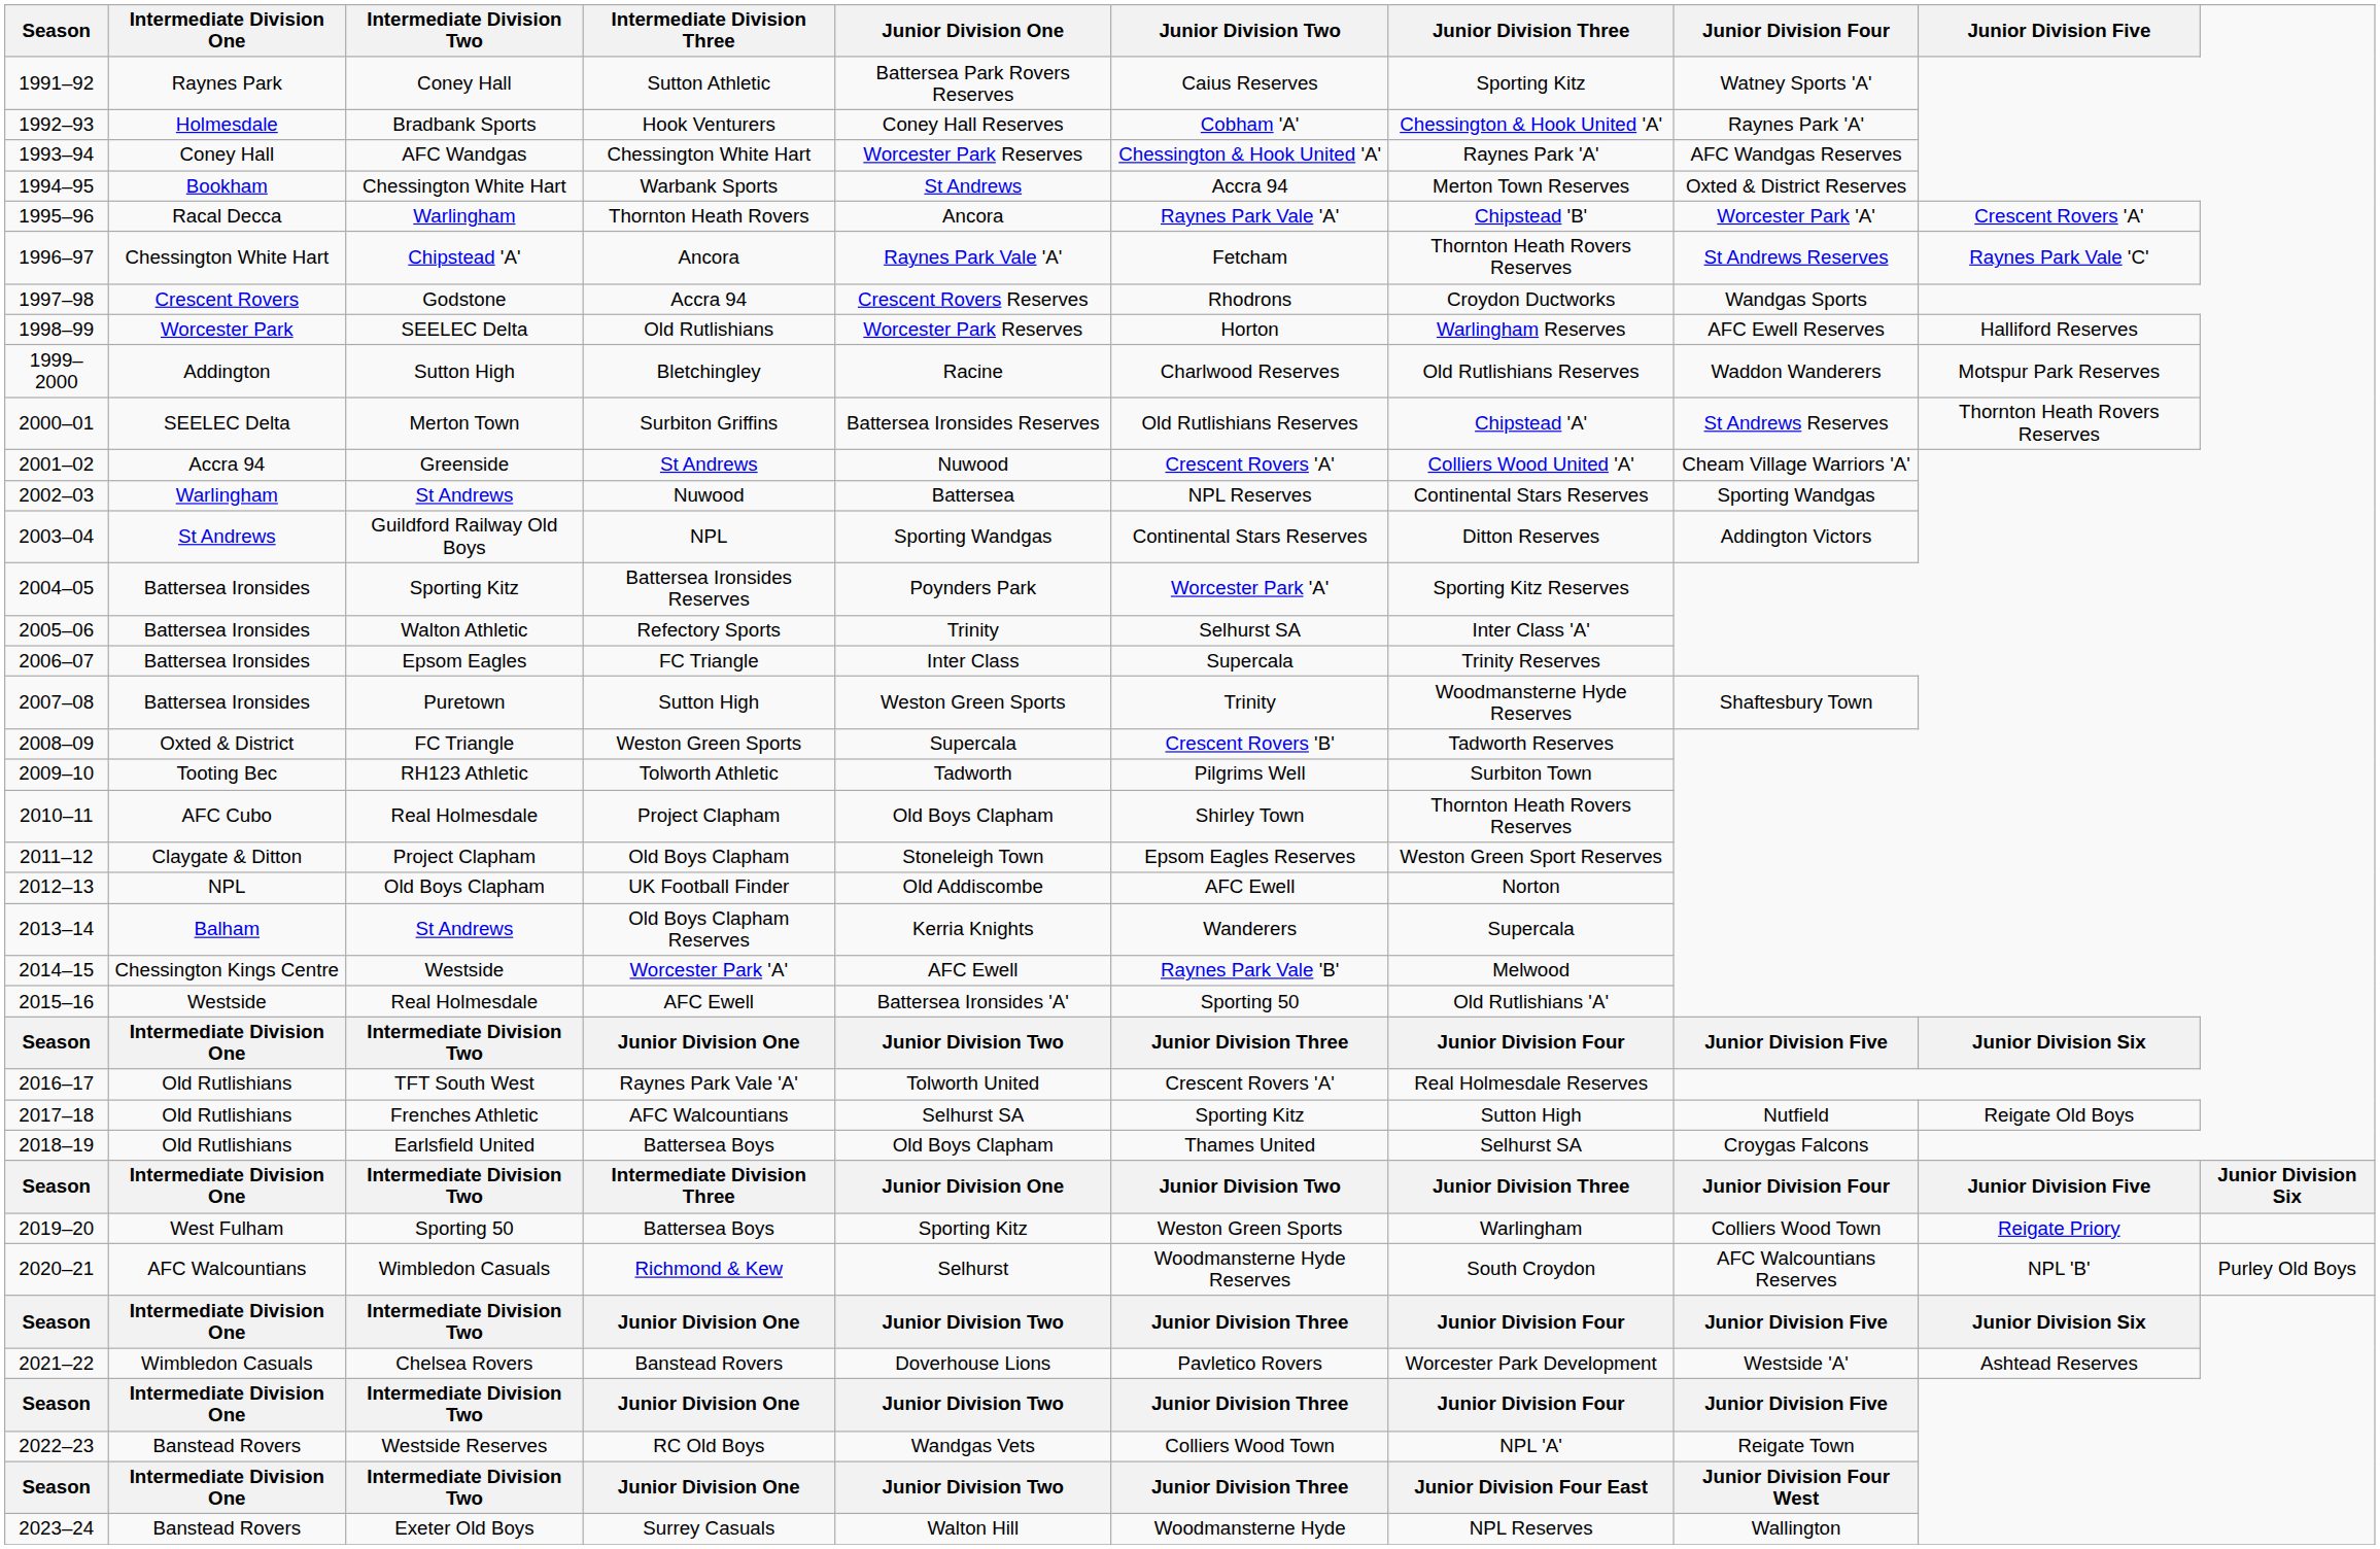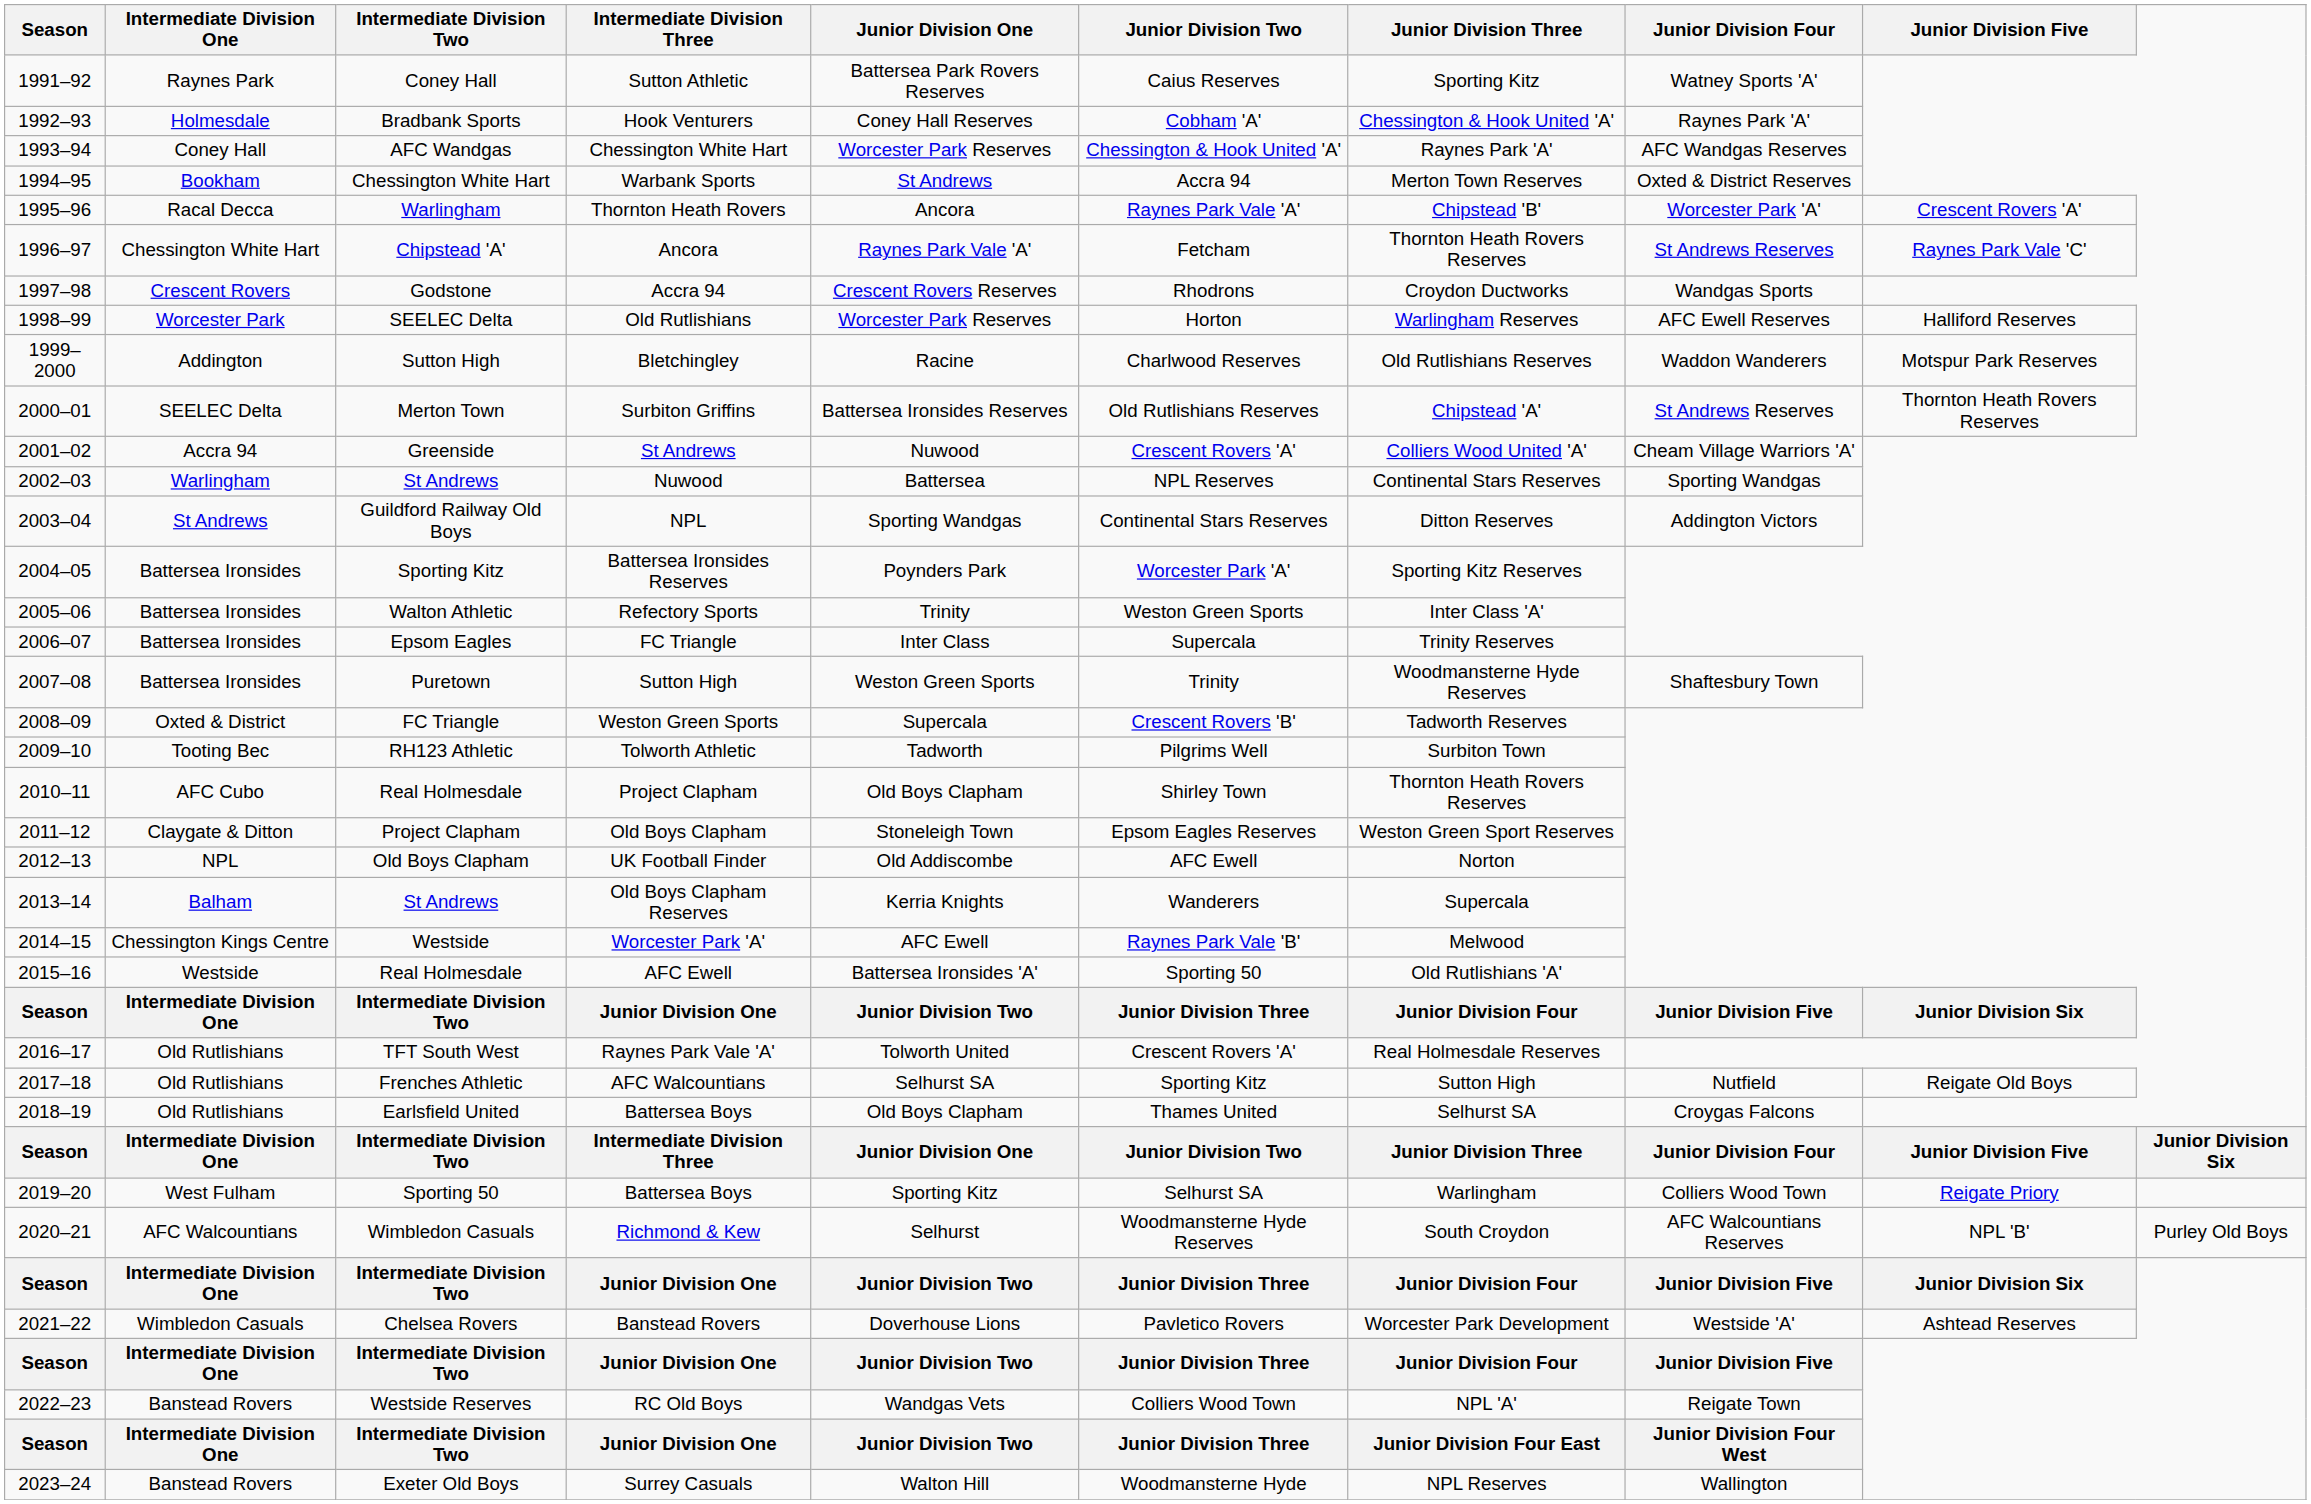 <table class="wikitable" style="text-align: center">
 <tr>
 <th>Season</th>
 <th>Intermediate Division One</th>
 <th>Intermediate Division Two</th>
 <th>Intermediate Division Three</th>
 <th>Junior Division One</th>
 <th>Junior Division Two</th>
 <th>Junior Division Three</th>
 <th>Junior Division Four</th>
 <th>Junior Division Five</th>
 </tr>
 <tr>
 <td>1991–92</td>
 <td>Raynes Park</td>
 <td>Coney Hall</td>
 <td>Sutton Athletic</td>
 <td>Battersea Park Rovers Reserves</td>
 <td>Caius Reserves</td>
 <td>Sporting Kitz</td>
 <td>Watney Sports 'A'</td>
 </tr>
 <tr>
 <td>1992–93</td>
 <td><a href='#'>Holmesdale</a></td>
 <td>Bradbank Sports</td>
 <td>Hook Venturers</td>
 <td>Coney Hall Reserves</td>
 <td><a href='#'>Cobham</a> 'A'</td>
 <td><a href='#'>Chessington & Hook United</a> 'A'</td>
 <td>Raynes Park 'A'</td>
 </tr>
 <tr>
 <td>1993–94</td>
 <td>Coney Hall</td>
 <td>AFC Wandgas</td>
 <td>Chessington White Hart</td>
 <td><a href='#'>Worcester Park</a> Reserves</td>
 <td><a href='#'>Chessington & Hook United</a> 'A'</td>
 <td>Raynes Park 'A'</td>
 <td>AFC Wandgas Reserves</td>
 </tr>
 <tr>
 <td>1994–95</td>
 <td><a href='#'>Bookham</a></td>
 <td>Chessington White Hart</td>
 <td>Warbank Sports</td>
 <td><a href='#'>St Andrews</a></td>
 <td>Accra 94</td>
 <td>Merton Town Reserves</td>
 <td>Oxted & District Reserves</td>
 </tr>
 <tr>
 <td>1995–96</td>
 <td>Racal Decca</td>
 <td><a href='#'>Warlingham</a></td>
 <td>Thornton Heath Rovers</td>
 <td>Ancora</td>
 <td><a href='#'>Raynes Park Vale</a> 'A'</td>
 <td><a href='#'>Chipstead</a> 'B'</td>
 <td><a href='#'>Worcester Park</a> 'A'</td>
 <td><a href='#'>Crescent Rovers</a> 'A'</td>
 </tr>
 <tr>
 <td>1996–97</td>
 <td>Chessington White Hart</td>
 <td><a href='#'>Chipstead</a> 'A'</td>
 <td>Ancora</td>
 <td><a href='#'>Raynes Park Vale</a> 'A'</td>
 <td>Fetcham</td>
 <td>Thornton Heath Rovers Reserves</td>
 <td><a href='#'>St Andrews Reserves</a></td>
 <td><a href='#'>Raynes Park Vale</a> 'C'</td>
 </tr>
 <tr>
 <td>1997–98</td>
 <td><a href='#'>Crescent Rovers</a></td>
 <td>Godstone</td>
 <td>Accra 94</td>
 <td><a href='#'>Crescent Rovers</a> Reserves</td>
 <td>Rhodrons</td>
 <td>Croydon Ductworks</td>
 <td>Wandgas Sports</td>
 </tr>
 <tr>
 <td>1998–99</td>
 <td><a href='#'>Worcester Park</a></td>
 <td>SEELEC Delta</td>
 <td>Old Rutlishians</td>
 <td><a href='#'>Worcester Park</a> Reserves</td>
 <td>Horton</td>
 <td><a href='#'>Warlingham</a> Reserves</td>
 <td>AFC Ewell Reserves</td>
 <td>Halliford Reserves</td>
 </tr>
 <tr>
 <td>1999–2000</td>
 <td>Addington</td>
 <td>Sutton High</td>
 <td>Bletchingley</td>
 <td>Racine</td>
 <td>Charlwood Reserves</td>
 <td>Old Rutlishians Reserves</td>
 <td>Waddon Wanderers</td>
 <td>Motspur Park Reserves</td>
 </tr>
 <tr>
 <td>2000–01</td>
 <td>SEELEC Delta</td>
 <td>Merton Town</td>
 <td>Surbiton Griffins</td>
 <td>Battersea Ironsides Reserves</td>
 <td>Old Rutlishians Reserves</td>
 <td><a href='#'>Chipstead</a> 'A'</td>
 <td><a href='#'>St Andrews</a> Reserves</td>
 <td>Thornton Heath Rovers Reserves</td>
 </tr>
 <tr>
 <td>2001–02</td>
 <td>Accra 94</td>
 <td>Greenside</td>
 <td><a href='#'>St Andrews</a></td>
 <td>Nuwood</td>
 <td><a href='#'>Crescent Rovers</a> 'A'</td>
 <td><a href='#'>Colliers Wood United</a> 'A'</td>
 <td>Cheam Village Warriors 'A'</td>
 </tr>
 <tr>
 <td>2002–03</td>
 <td><a href='#'>Warlingham</a></td>
 <td><a href='#'>St Andrews</a></td>
 <td>Nuwood</td>
 <td>Battersea</td>
 <td>NPL Reserves</td>
 <td>Continental Stars Reserves</td>
 <td>Sporting Wandgas</td>
 </tr>
 <tr>
 <td>2003–04</td>
 <td><a href='#'>St Andrews</a></td>
 <td>Guildford Railway Old Boys</td>
 <td>NPL</td>
 <td>Sporting Wandgas</td>
 <td>Continental Stars Reserves</td>
 <td>Ditton Reserves</td>
 <td>Addington Victors</td>
 </tr>
 <tr>
 <td>2004–05</td>
 <td>Battersea Ironsides</td>
 <td>Sporting Kitz</td>
 <td>Battersea Ironsides Reserves</td>
 <td>Poynders Park</td>
 <td><a href='#'>Worcester Park</a> 'A'</td>
 <td>Sporting Kitz Reserves</td>
 </tr>
 <tr>
 <td>2005–06</td>
 <td>Battersea Ironsides</td>
 <td>Walton Athletic</td>
 <td>Refectory Sports</td>
 <td>Trinity</td>
-<td>Selhurst SA</td>
+<td>Weston Green Sports</td>
 <td>Inter Class 'A'</td>
 </tr>
 <tr>
 <td>2006–07</td>
 <td>Battersea Ironsides</td>
 <td>Epsom Eagles</td>
 <td>FC Triangle</td>
 <td>Inter Class</td>
 <td>Supercala</td>
 <td>Trinity Reserves</td>
 </tr>
 <tr>
 <td>2007–08</td>
 <td>Battersea Ironsides</td>
 <td>Puretown</td>
 <td>Sutton High</td>
 <td>Weston Green Sports</td>
 <td>Trinity</td>
 <td>Woodmansterne Hyde Reserves</td>
 <td>Shaftesbury Town</td>
 </tr>
 <tr>
 <td>2008–09</td>
 <td>Oxted & District</td>
 <td>FC Triangle</td>
 <td>Weston Green Sports</td>
 <td>Supercala</td>
 <td><a href='#'>Crescent Rovers</a> 'B'</td>
 <td>Tadworth Reserves</td>
 </tr>
 <tr>
 <td>2009–10</td>
 <td>Tooting Bec</td>
 <td>RH123 Athletic</td>
 <td>Tolworth Athletic</td>
 <td>Tadworth</td>
 <td>Pilgrims Well</td>
 <td>Surbiton Town</td>
 </tr>
 <tr>
 <td>2010–11</td>
 <td>AFC Cubo</td>
 <td>Real Holmesdale</td>
 <td>Project Clapham</td>
 <td>Old Boys Clapham</td>
 <td>Shirley Town</td>
 <td>Thornton Heath Rovers Reserves</td>
 </tr>
 <tr>
 <td>2011–12</td>
 <td>Claygate & Ditton</td>
 <td>Project Clapham</td>
 <td>Old Boys Clapham</td>
 <td>Stoneleigh Town</td>
 <td>Epsom Eagles Reserves</td>
 <td>Weston Green Sport Reserves</td>
 </tr>
 <tr>
 <td>2012–13</td>
 <td>NPL</td>
 <td>Old Boys Clapham</td>
 <td>UK Football Finder</td>
 <td>Old Addiscombe</td>
 <td>AFC Ewell</td>
 <td>Norton</td>
 </tr>
 <tr>
 <td>2013–14</td>
 <td><a href='#'>Balham</a></td>
 <td><a href='#'>St Andrews</a></td>
 <td>Old Boys Clapham Reserves</td>
 <td>Kerria Knights</td>
 <td>Wanderers</td>
 <td>Supercala</td>
 </tr>
 <tr>
 <td>2014–15</td>
 <td>Chessington Kings Centre</td>
 <td>Westside</td>
 <td><a href='#'>Worcester Park</a> 'A'</td>
 <td>AFC Ewell</td>
 <td><a href='#'>Raynes Park Vale</a> 'B'</td>
 <td>Melwood</td>
 </tr>
 <tr>
 <td>2015–16</td>
 <td>Westside</td>
 <td>Real Holmesdale</td>
 <td>AFC Ewell</td>
 <td>Battersea Ironsides 'A'</td>
 <td>Sporting 50</td>
 <td>Old Rutlishians 'A'</td>
 </tr>
 <tr>
 <th>Season</th>
 <th>Intermediate Division One</th>
 <th>Intermediate Division Two</th>
 <th>Junior Division One</th>
 <th>Junior Division Two</th>
 <th>Junior Division Three</th>
 <th>Junior Division Four</th>
 <th>Junior Division Five</th>
 <th>Junior Division Six</th>
 </tr>
 <tr>
 <td>2016–17</td>
 <td>Old Rutlishians</td>
 <td>TFT South West</td>
 <td>Raynes Park Vale 'A'</td>
 <td>Tolworth United</td>
 <td>Crescent Rovers 'A'</td>
 <td>Real Holmesdale Reserves</td>
 </tr>
 <tr>
 <td>2017–18</td>
 <td>Old Rutlishians</td>
 <td>Frenches Athletic</td>
 <td>AFC Walcountians</td>
 <td>Selhurst SA</td>
 <td>Sporting Kitz</td>
 <td>Sutton High</td>
 <td>Nutfield</td>
 <td>Reigate Old Boys</td>
 </tr>
 <tr>
 <td>2018–19</td>
 <td>Old Rutlishians</td>
 <td>Earlsfield United</td>
 <td>Battersea Boys</td>
 <td>Old Boys Clapham</td>
 <td>Thames United</td>
 <td>Selhurst SA</td>
 <td>Croygas Falcons</td>
 </tr>
 <tr>
 <th>Season</th>
 <th>Intermediate Division One</th>
 <th>Intermediate Division Two</th>
 <th>Intermediate Division Three</th>
 <th>Junior Division One</th>
 <th>Junior Division Two</th>
 <th>Junior Division Three</th>
 <th>Junior Division Four</th>
 <th>Junior Division Five</th>
 <th>Junior Division Six</th>
 </tr>
 <tr>
 <td>2019–20</td>
 <td>West Fulham</td>
 <td>Sporting 50</td>
 <td>Battersea Boys</td>
 <td>Sporting Kitz</td>
-<td>Weston Green Sports</td>
+<td>Selhurst SA</td>
 <td>Warlingham</td>
 <td>Colliers Wood Town</td>
 <td><a href='#'>Reigate Priory</a></td>
 </tr>
 <tr>
 <td>2020–21</td>
 <td>AFC Walcountians</td>
 <td>Wimbledon Casuals</td>
 <td><a href='#'>Richmond & Kew</a></td>
 <td>Selhurst</td>
 <td>Woodmansterne Hyde Reserves</td>
 <td>South Croydon</td>
 <td>AFC Walcountians Reserves</td>
 <td>NPL 'B'</td>
 <td>Purley Old Boys</td>
 </tr>
 <tr>
 <th>Season</th>
 <th>Intermediate Division One</th>
 <th>Intermediate Division Two</th>
 <th>Junior Division One</th>
 <th>Junior Division Two</th>
 <th>Junior Division Three</th>
 <th>Junior Division Four</th>
 <th>Junior Division Five</th>
 <th>Junior Division Six</th>
 </tr>
 <tr>
 <td>2021–22</td>
 <td>Wimbledon Casuals</td>
 <td>Chelsea Rovers</td>
 <td>Banstead Rovers</td>
 <td>Doverhouse Lions</td>
 <td>Pavletico Rovers</td>
 <td>Worcester Park Development</td>
 <td>Westside 'A'</td>
 <td>Ashtead Reserves</td>
 </tr>
 <tr>
 <th>Season</th>
 <th>Intermediate Division One</th>
 <th>Intermediate Division Two</th>
 <th>Junior Division One</th>
 <th>Junior Division Two</th>
 <th>Junior Division Three</th>
 <th>Junior Division Four</th>
 <th>Junior Division Five</th>
 </tr>
 <tr>
 <td>2022–23</td>
 <td>Banstead Rovers</td>
 <td>Westside Reserves</td>
 <td>RC Old Boys</td>
 <td>Wandgas Vets</td>
 <td>Colliers Wood Town</td>
 <td>NPL 'A'</td>
 <td>Reigate Town</td>
 </tr>
 <tr>
 <th>Season</th>
 <th>Intermediate Division One</th>
 <th>Intermediate Division Two</th>
 <th>Junior Division One</th>
 <th>Junior Division Two</th>
 <th>Junior Division Three</th>
 <th>Junior Division Four East</th>
 <th>Junior Division Four West</th>
 </tr>
 <tr>
 <td>2023–24</td>
 <td>Banstead Rovers</td>
 <td>Exeter Old Boys</td>
 <td>Surrey Casuals</td>
 <td>Walton Hill</td>
 <td>Woodmansterne Hyde</td>
 <td>NPL Reserves</td>
 <td>Wallington</td>
 </tr>
 </table>
